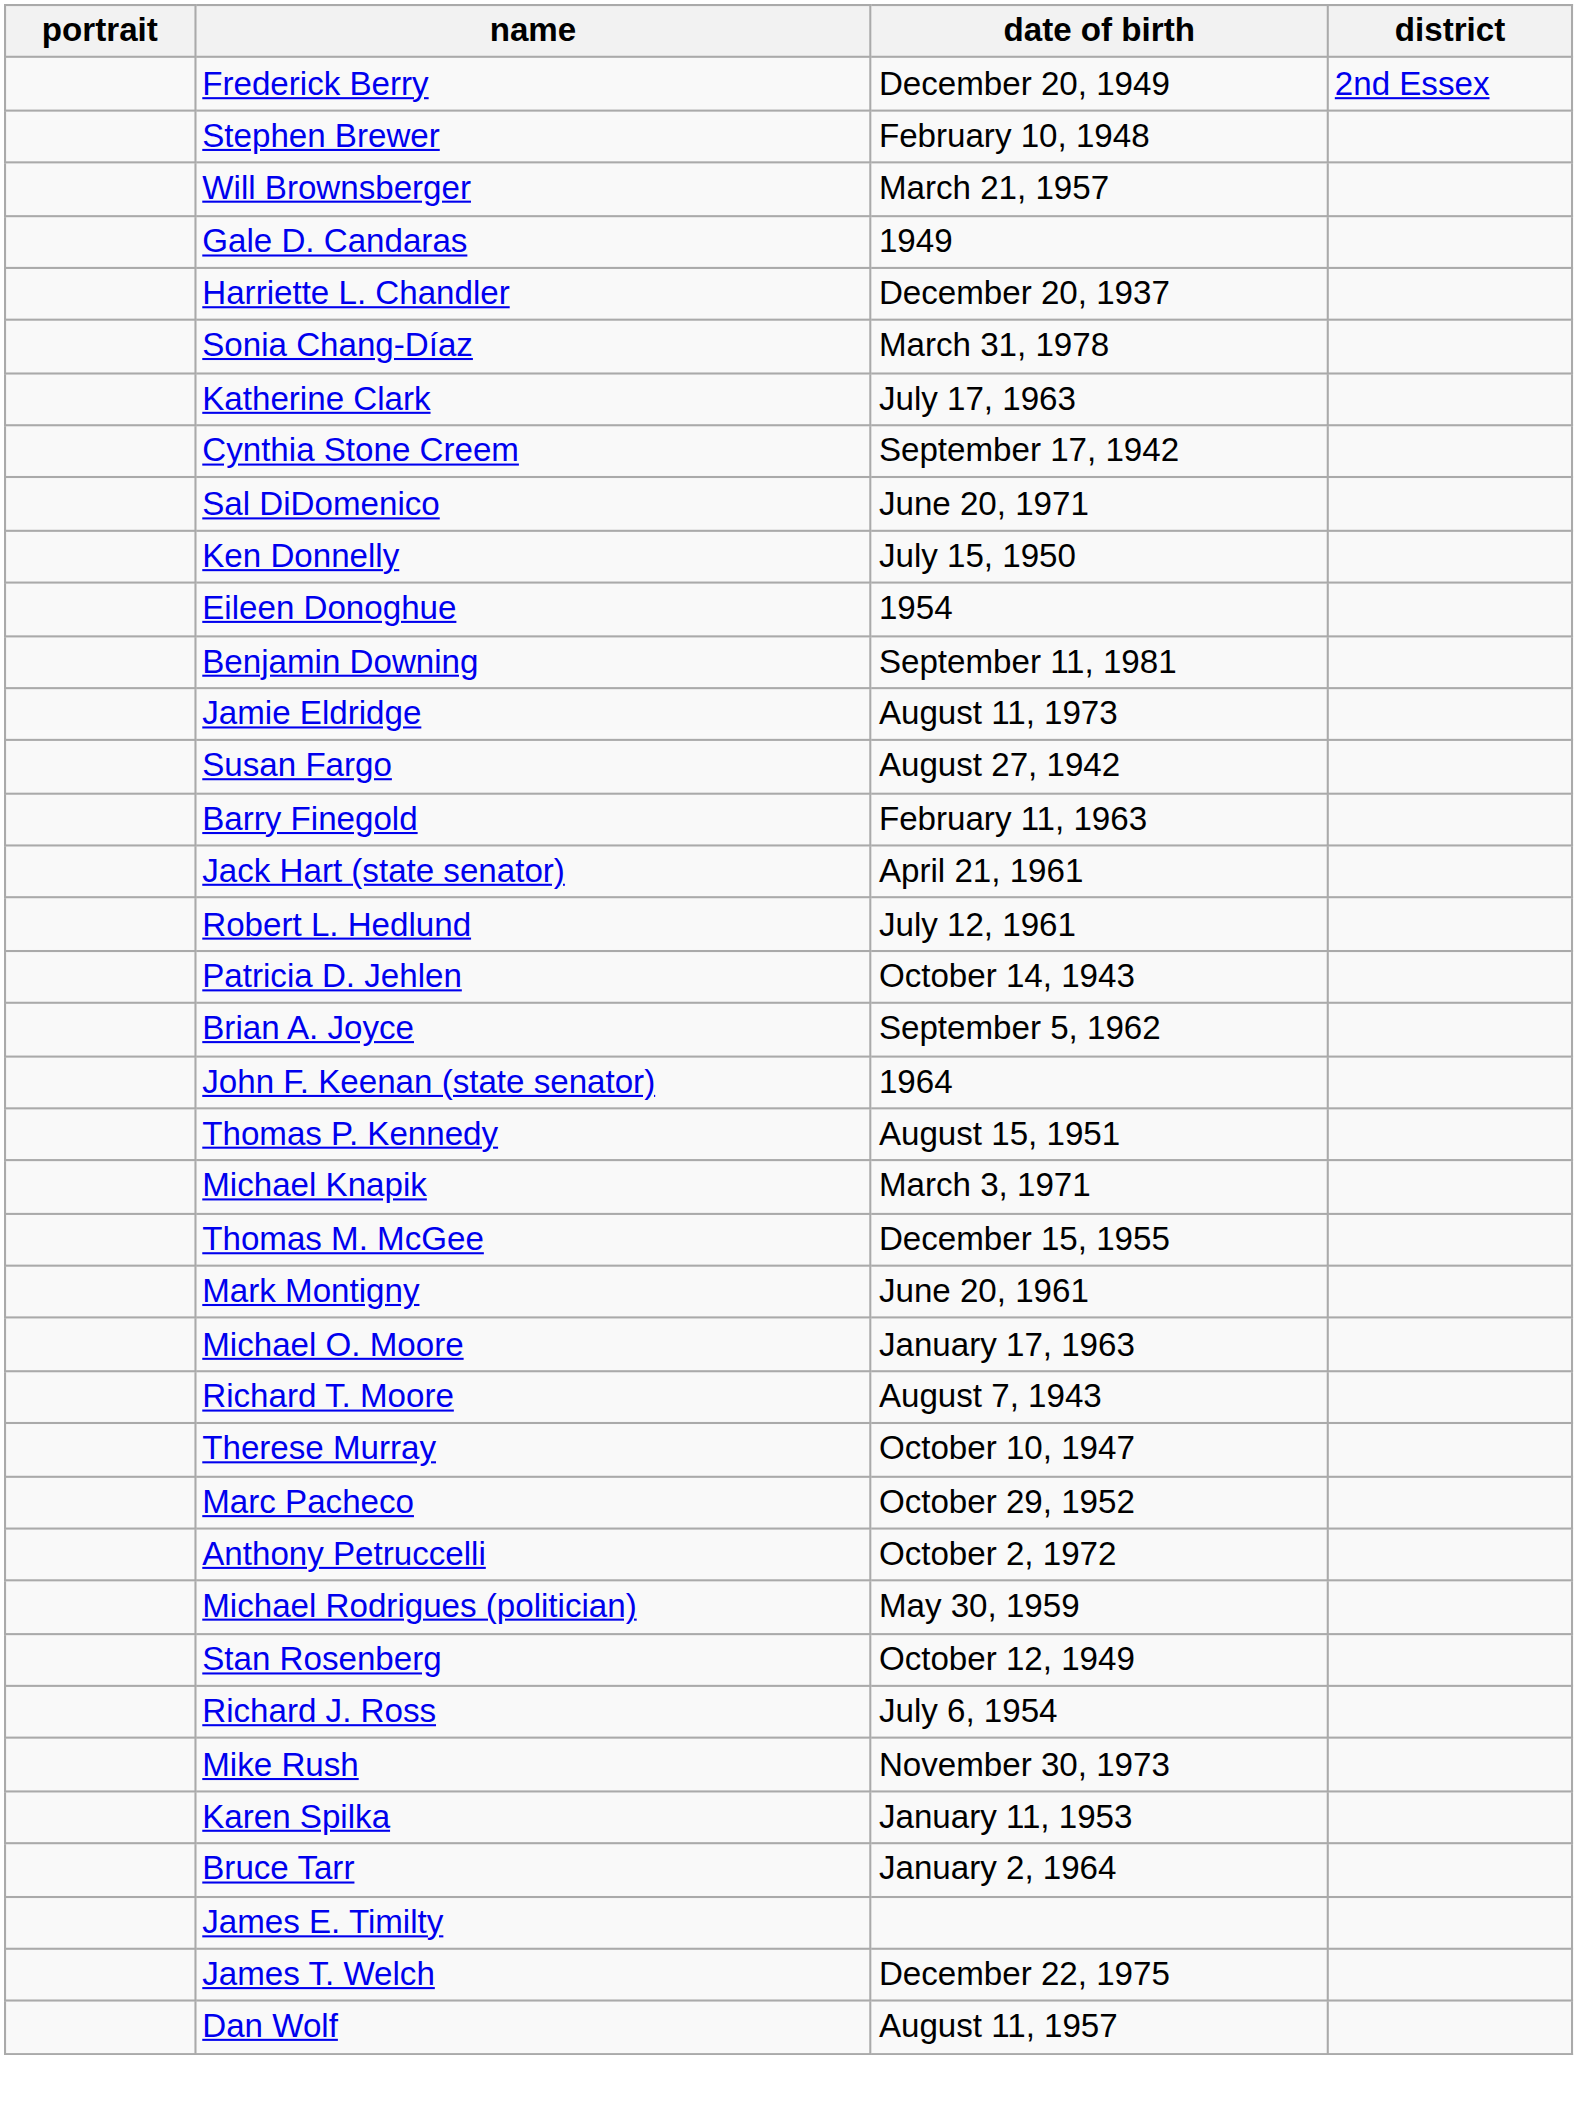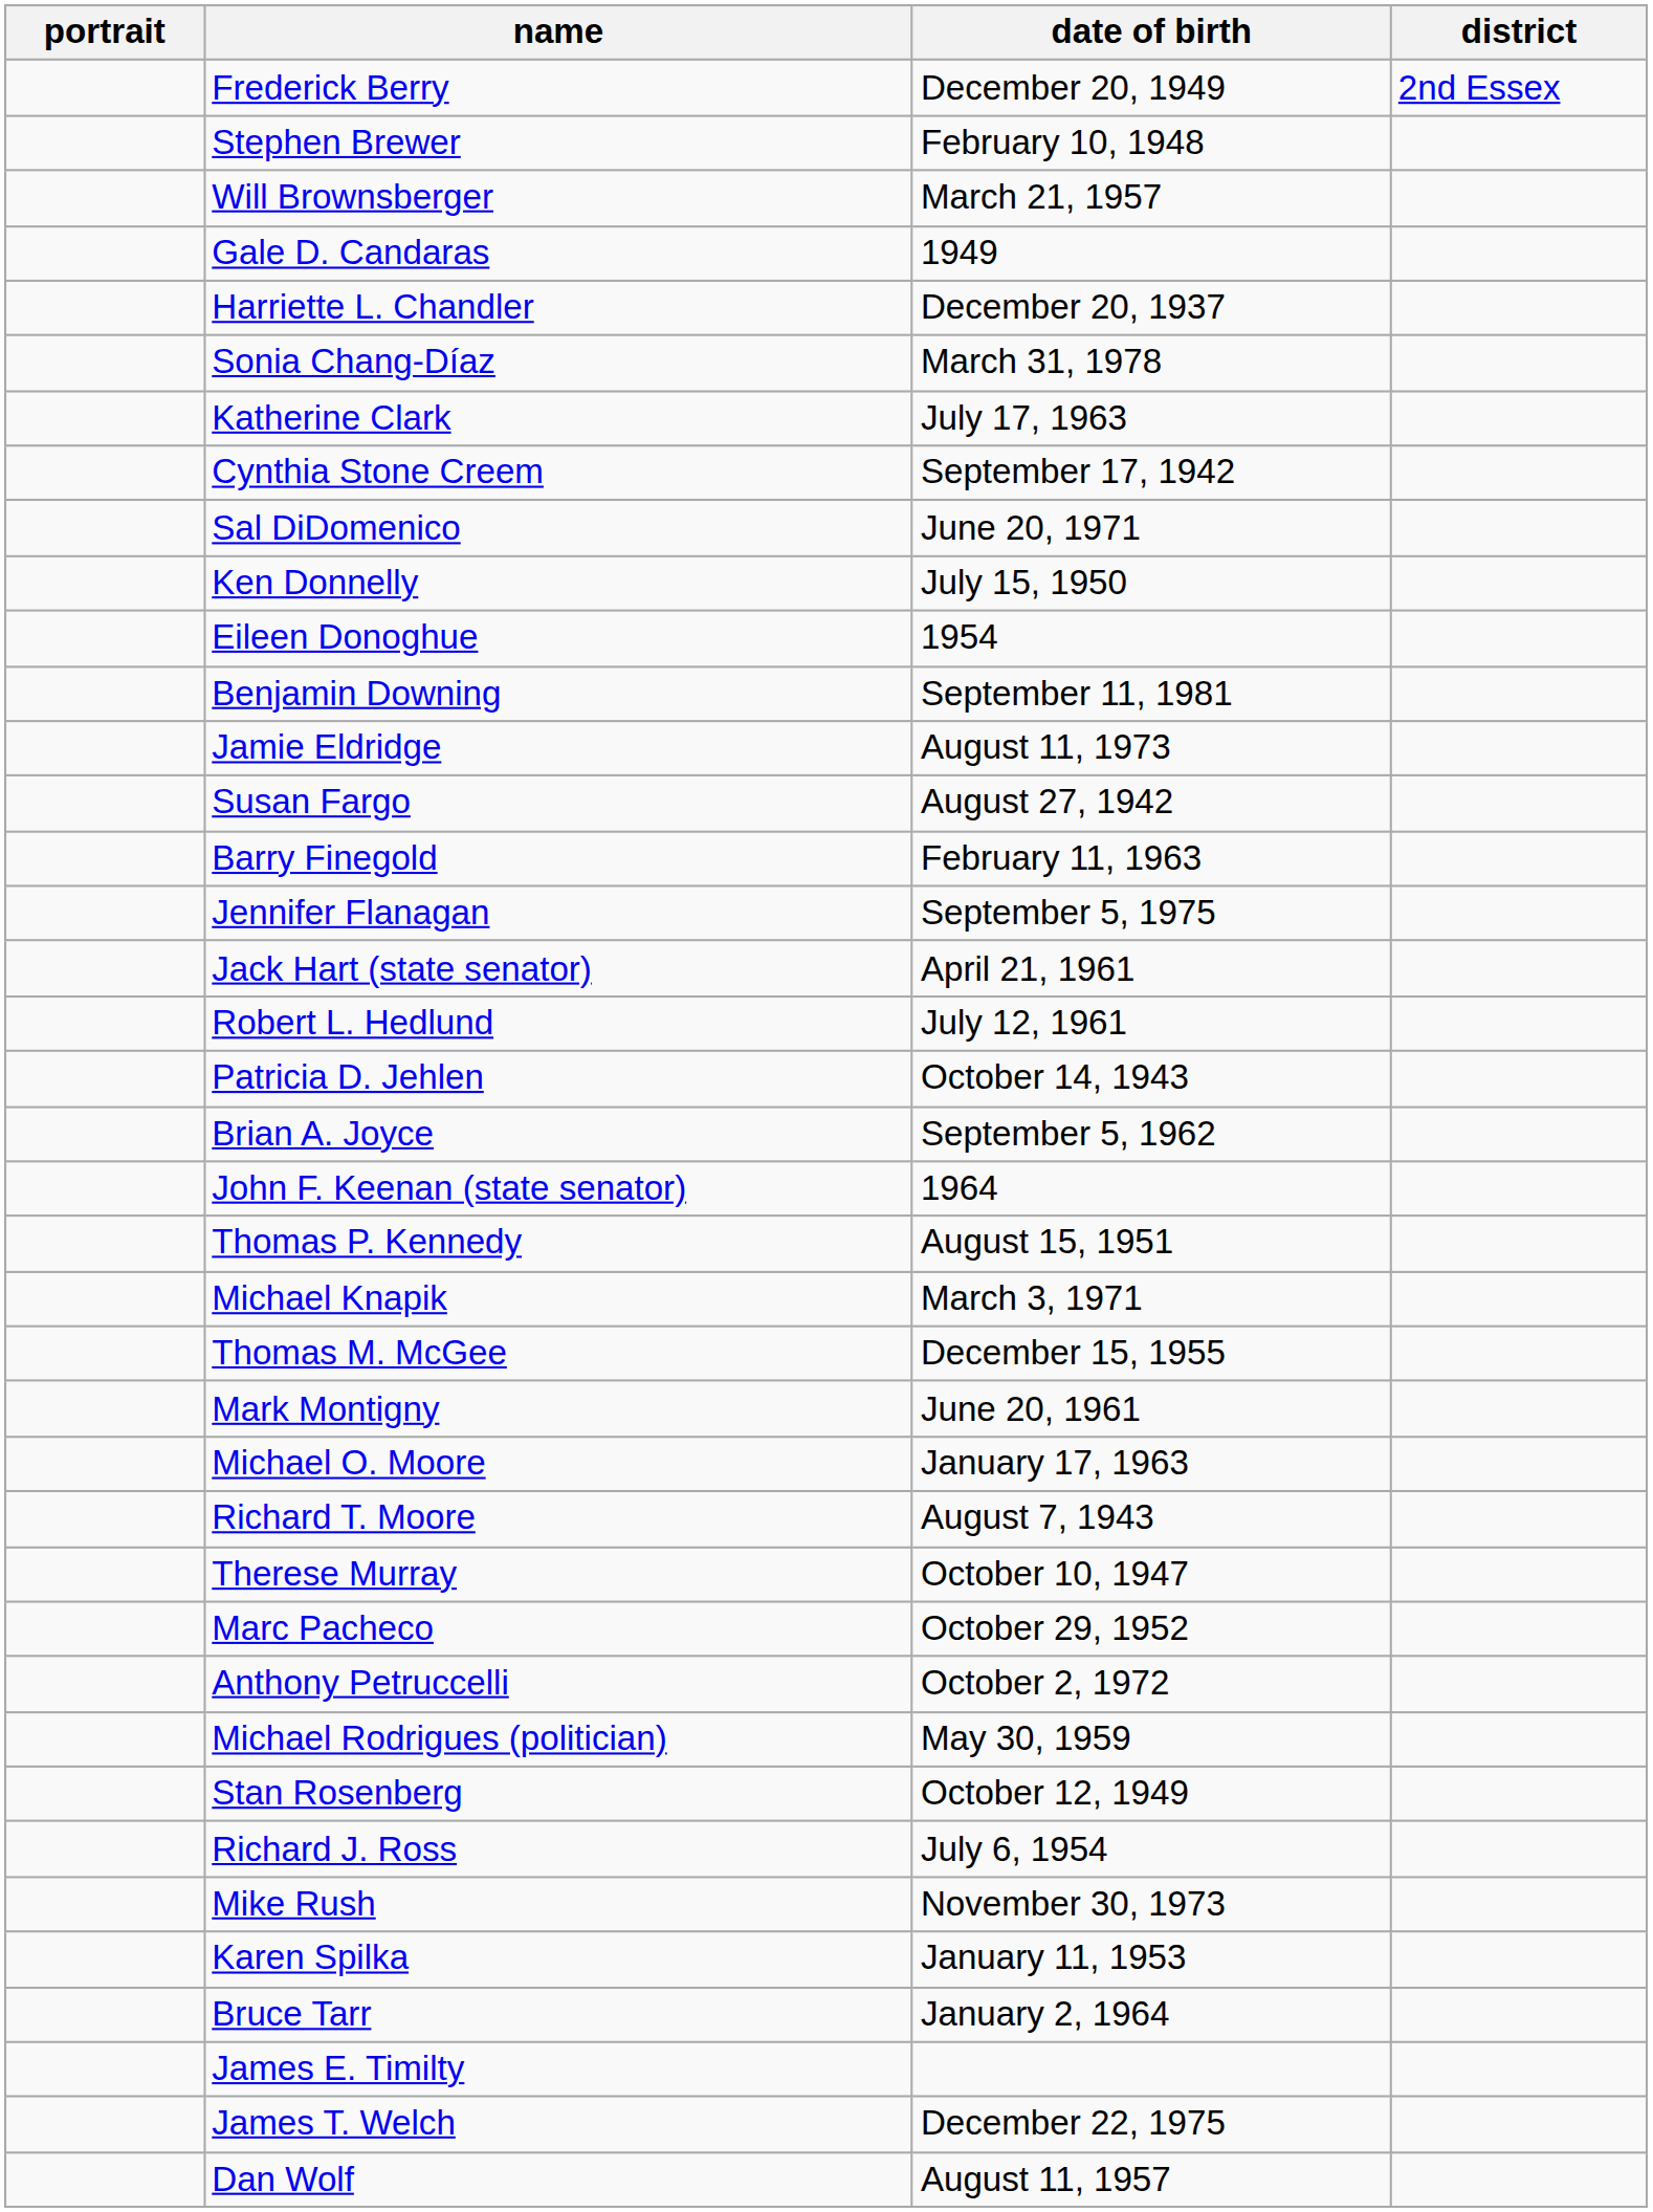 <table class='wikitable sortable' style="width:60%">
 <tr>
 <th>portrait</th>
 <th>name </th>
 <th data-sort-type=date>date of birth</th>
 <th>district </th>
 </tr>
 <tr>
 <td></td>
 <td><a href='#'>Frederick Berry</a></td>
 <td>December 20, 1949</td>
 <td><a href='#'>2nd Essex</a></td>
 </tr>
 <tr>
 <td></td>
 <td><a href='#'>Stephen Brewer</a></td>
 <td>February 10, 1948</td>
 <td></td>
 </tr>
 <tr>
 <td></td>
 <td><a href='#'>Will Brownsberger</a></td>
 <td>March 21, 1957</td>
 <td></td>
 </tr>
 <tr>
 <td></td>
 <td><a href='#'>Gale D. Candaras</a></td>
 <td>1949</td>
 <td></td>
 </tr>
 <tr>
 <td></td>
 <td><a href='#'>Harriette L. Chandler</a></td>
 <td>December 20, 1937</td>
 <td></td>
 </tr>
 <tr>
 <td></td>
 <td><a href='#'>Sonia Chang-Díaz</a></td>
 <td>March 31, 1978</td>
 <td></td>
 </tr>
 <tr>
 <td></td>
 <td><a href='#'>Katherine Clark</a></td>
 <td>July 17, 1963</td>
 <td></td>
 </tr>
 <tr>
 <td></td>
 <td><a href='#'>Cynthia Stone Creem</a></td>
 <td>September 17, 1942</td>
 <td></td>
 </tr>
 <tr>
 <td></td>
 <td><a href='#'>Sal DiDomenico</a></td>
 <td>June 20, 1971</td>
 <td></td>
 </tr>
 <tr>
 <td></td>
 <td><a href='#'>Ken Donnelly</a></td>
 <td>July 15, 1950</td>
 <td></td>
 </tr>
 <tr>
 <td></td>
 <td><a href='#'>Eileen Donoghue</a></td>
 <td>1954</td>
 <td></td>
 </tr>
 <tr>
 <td></td>
 <td><a href='#'>Benjamin Downing</a></td>
 <td>September 11, 1981</td>
 <td></td>
 </tr>
 <tr>
 <td></td>
 <td><a href='#'>Jamie Eldridge</a></td>
 <td>August 11, 1973</td>
 <td></td>
 </tr>
 <tr>
 <td></td>
 <td><a href='#'>Susan Fargo</a></td>
 <td>August 27, 1942</td>
 <td></td>
 </tr>
 <tr>
 <td></td>
 <td><a href='#'>Barry Finegold</a></td>
 <td>February 11, 1963</td>
+<td></td>
+</tr>
+<tr>
+<td></td>
+<td><a href='#'>Jennifer Flanagan</a></td>
+<td>September 5, 1975</td>
 <td></td>
 </tr>
 <tr>
 <td></td>
 <td><a href='#'>Jack Hart (state senator)</a></td>
 <td>April 21, 1961</td>
 <td></td>
 </tr>
 <tr>
 <td></td>
 <td><a href='#'>Robert L. Hedlund</a></td>
 <td>July 12, 1961</td>
 <td></td>
 </tr>
 <tr>
 <td></td>
 <td><a href='#'>Patricia D. Jehlen</a></td>
 <td>October 14, 1943</td>
 <td></td>
 </tr>
 <tr>
 <td></td>
 <td><a href='#'>Brian A. Joyce</a></td>
 <td>September 5, 1962</td>
 <td></td>
 </tr>
 <tr>
 <td></td>
 <td><a href='#'>John F. Keenan (state senator)</a></td>
 <td>1964</td>
 <td></td>
 </tr>
 <tr>
 <td></td>
 <td><a href='#'>Thomas P. Kennedy</a></td>
 <td>August 15, 1951</td>
 <td></td>
 </tr>
 <tr>
 <td></td>
 <td><a href='#'>Michael Knapik</a></td>
 <td>March 3, 1971</td>
 <td></td>
 </tr>
 <tr>
 <td></td>
 <td><a href='#'>Thomas M. McGee</a></td>
 <td>December 15, 1955</td>
 <td></td>
 </tr>
 <tr>
 <td></td>
 <td><a href='#'>Mark Montigny</a></td>
 <td>June 20, 1961</td>
 <td></td>
 </tr>
 <tr>
 <td></td>
 <td><a href='#'>Michael O. Moore</a></td>
 <td>January 17, 1963</td>
 <td></td>
 </tr>
 <tr>
 <td></td>
 <td><a href='#'>Richard T. Moore</a></td>
 <td>August 7, 1943</td>
 <td></td>
 </tr>
 <tr>
 <td></td>
 <td><a href='#'>Therese Murray</a></td>
 <td>October 10, 1947</td>
 <td></td>
 </tr>
 <tr>
 <td></td>
 <td><a href='#'>Marc Pacheco</a></td>
 <td>October 29, 1952</td>
 <td></td>
 </tr>
 <tr>
 <td></td>
 <td><a href='#'>Anthony Petruccelli</a></td>
 <td>October 2, 1972</td>
 <td></td>
 </tr>
 <tr>
 <td></td>
 <td><a href='#'>Michael Rodrigues (politician)</a></td>
 <td>May 30, 1959</td>
 <td></td>
 </tr>
 <tr>
 <td></td>
 <td><a href='#'>Stan Rosenberg</a></td>
 <td>October 12, 1949</td>
 <td></td>
 </tr>
 <tr>
 <td></td>
 <td><a href='#'>Richard J. Ross</a></td>
 <td>July 6, 1954</td>
 <td></td>
 </tr>
 <tr>
 <td></td>
 <td><a href='#'>Mike Rush</a></td>
 <td>November 30, 1973</td>
 <td></td>
 </tr>
 <tr>
 <td></td>
 <td><a href='#'>Karen Spilka</a></td>
 <td>January 11, 1953</td>
 <td></td>
 </tr>
 <tr>
 <td></td>
 <td><a href='#'>Bruce Tarr</a></td>
 <td>January 2, 1964</td>
 <td></td>
 </tr>
 <tr>
 <td></td>
 <td><a href='#'>James E. Timilty</a></td>
 <td></td>
 <td></td>
 </tr>
 <tr>
 <td></td>
 <td><a href='#'>James T. Welch</a></td>
 <td>December 22, 1975</td>
 <td></td>
 </tr>
 <tr>
 <td></td>
 <td><a href='#'>Dan Wolf</a></td>
 <td>August 11, 1957</td>
 <td></td>
 </tr>
 <tr>
 </tr>
 </table>
